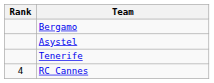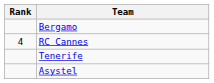 <table class="wikitable" style="text-align: center;">
 <tr>
 <th width=40>Rank</th>
 <th width=240>Team</th>
 </tr>
 <tr align=center>
 <td></td>
 <td style="text-align:left;"> <a href='#'>Bergamo</a></td>
 </tr>
 <tr align=center>
-<td></td>
-<td style="text-align:left;"> <a href='#'>Asystel</a></td>
+<td>4</td>
+<td style="text-align:left;"> <a href='#'>RC Cannes</a></td>
 </tr>
 <tr align=center>
 <td></td>
 <td style="text-align:left;"> <a href='#'>Tenerife</a></td>
 </tr>
 <tr align=center>
-<td>4</td>
-<td style="text-align:left;"> <a href='#'>RC Cannes</a></td>
+<td></td>
+<td style="text-align:left;"> <a href='#'>Asystel</a></td>
 </tr>
 </table>
